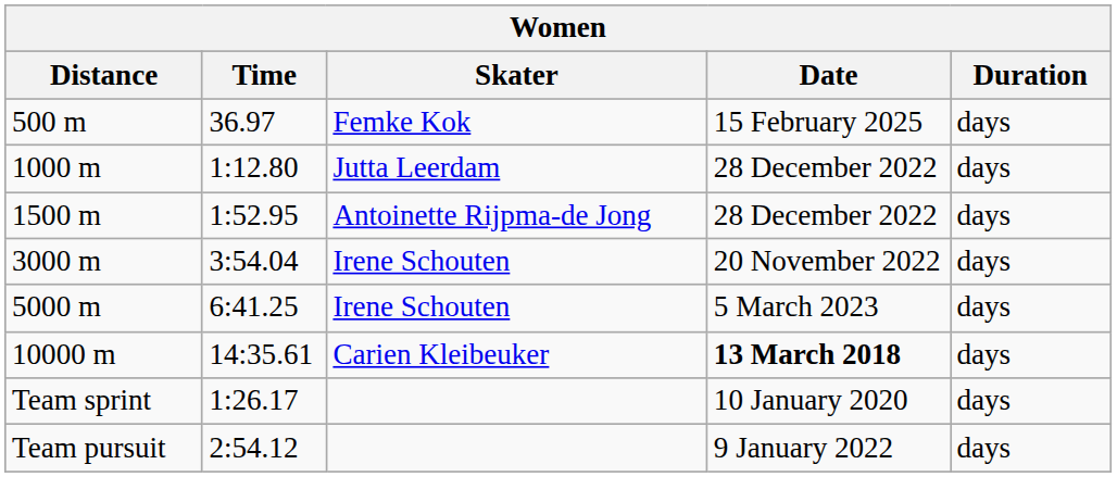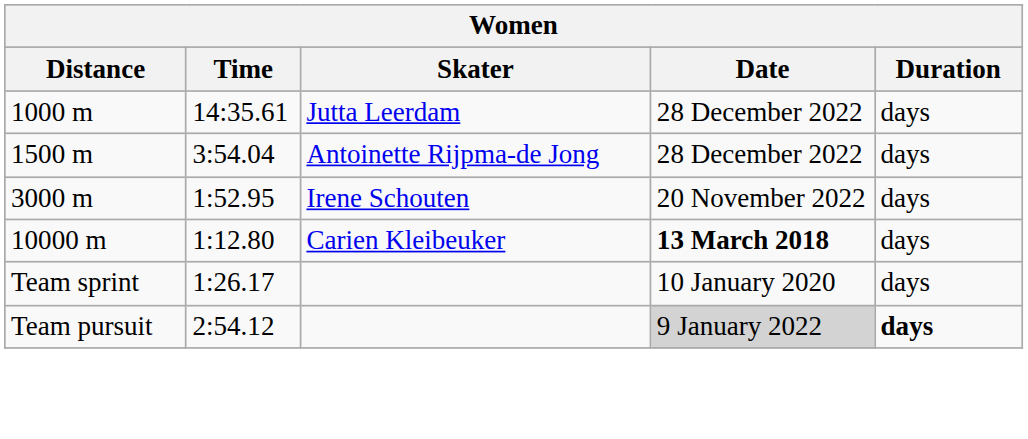 <table class="wikitable">
 <tr>
 <th colspan="5">Women</th>
 </tr>
 <tr>
 <th style="width:100px">Distance</th>
 <th style="width:60px">Time</th>
 <th style="width:200px">Skater</th>
 <th style="width:125px">Date</th>
 <th style="width:80px">Duration</th>
 </tr>
 <tr>
-<td>500 m</td>
-<td>36.97</td>
-<td> <a href='#'>Femke Kok</a></td>
-<td>15 February 2025</td>
-<td> days</td>
-</tr>
-<tr>
 <td>1000 m</td>
-<td>1:12.80</td>
+<td>14:35.61</td>
 <td> <a href='#'>Jutta Leerdam</a></td>
 <td>28 December 2022</td>
 <td> days</td>
 </tr>
 <tr>
 <td>1500 m</td>
-<td>1:52.95</td>
+<td>3:54.04</td>
 <td> <a href='#'>Antoinette Rijpma-de Jong</a></td>
 <td>28 December 2022</td>
 <td> days</td>
 </tr>
 <tr>
 <td>3000 m</td>
-<td>3:54.04</td>
+<td>1:52.95</td>
 <td> <a href='#'>Irene Schouten</a></td>
 <td>20 November 2022</td>
 <td> days</td>
 </tr>
 <tr>
-<td>5000 m</td>
-<td>6:41.25</td>
-<td> <a href='#'>Irene Schouten</a></td>
-<td>5 March 2023</td>
-<td> days</td>
-</tr>
-<tr>
 <td>10000 m</td>
-<td>14:35.61</td>
+<td>1:12.80</td>
 <td> <a href='#'>Carien Kleibeuker</a></td>
 <td><strong>13 March 2018</strong></td>
 <td> days</td>
 </tr>
 <tr>
 <td>Team sprint</td>
 <td>1:26.17</td>
 <td></td>
 <td>10 January 2020</td>
 <td> days</td>
 </tr>
 <tr>
 <td>Team pursuit</td>
 <td>2:54.12</td>
 <td></td>
-<td>9 January 2022</td>
-<td> days</td>
+<td style="background: lightgrey;">9 January 2022</td>
+<td><strong> days</strong></td>
 </tr>
 </table>
